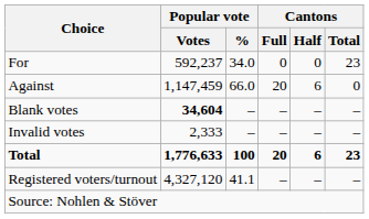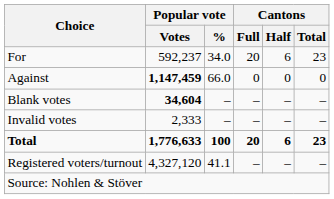 <table class=wikitable style=text-align:right>
 <tr>
 <th rowspan=2>Choice</th>
 <th colspan=2>Popular vote</th>
 <th colspan=3>Cantons</th>
 </tr>
 <tr>
 <th>Votes</th>
 <th>%</th>
 <th>Full</th>
 <th>Half</th>
 <th>Total</th>
 </tr>
 <tr>
 <td align=left>For</td>
 <td>592,237</td>
 <td>34.0</td>
-<td>0</td>
-<td>0</td>
+<td>20</td>
+<td>6</td>
 <td>23</td>
 </tr>
 <tr>
 <td align=left>Against</td>
-<td>1,147,459</td>
+<td><strong>1,147,459</strong></td>
 <td>66.0</td>
-<td>20</td>
-<td>6</td>
+<td>0</td>
+<td>0</td>
 <td>0</td>
 </tr>
 <tr>
 <td align=left>Blank votes</td>
 <td><strong>34,604</strong></td>
 <td>–</td>
 <td>–</td>
 <td>–</td>
 <td>–</td>
 </tr>
 <tr>
 <td align=left>Invalid votes</td>
 <td>2,333</td>
 <td>–</td>
 <td>–</td>
 <td>–</td>
 <td>–</td>
 </tr>
 <tr>
 <td align=left><strong>Total</strong></td>
 <td><strong>1,776,633</strong></td>
 <td><strong>100</strong></td>
 <td><strong>20</strong></td>
 <td><strong>6</strong></td>
 <td><strong>23</strong></td>
 </tr>
 <tr>
 <td align=left>Registered voters/turnout</td>
 <td>4,327,120</td>
 <td>41.1</td>
 <td>–</td>
 <td>–</td>
 <td>–</td>
 </tr>
 <tr>
 <td align=left colspan=11>Source: Nohlen & Stöver</td>
 </tr>
 </table>
